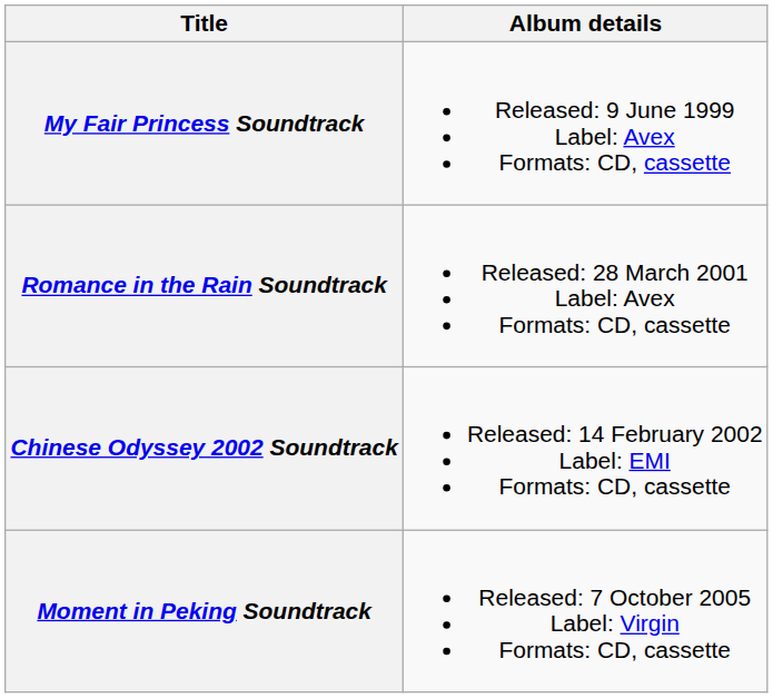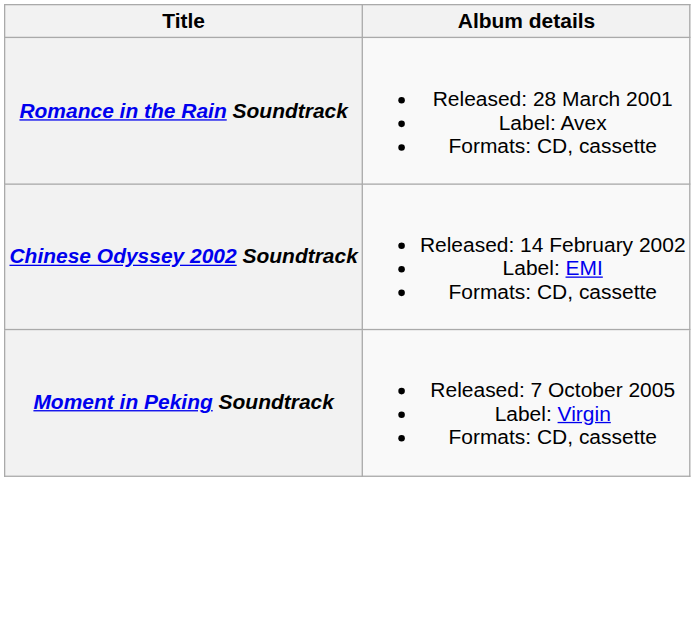 <table class="wikitable plainrowheaders" style="text-align:center;">
 <tr>
 <th>Title</th>
 <th>Album details</th>
-</tr>
-<tr>
-<th scope="row"><em><a href='#'>My Fair Princess</a> Soundtrack</em></th>
-<td><br><ul><li>Released: 9 June 1999</li><li>Label: <a href='#'>Avex</a></li><li>Formats: CD, <a href='#'>cassette</a></li></ul></td>
 </tr>
 <tr>
 <th scope="row"><em><a href='#'>Romance in the Rain</a> Soundtrack</em></th>
 <td><br><ul><li>Released: 28 March 2001</li><li>Label: Avex</li><li>Formats: CD, cassette</li></ul></td>
 </tr>
 <tr>
 <th scope="row"><em><a href='#'>Chinese Odyssey 2002</a> Soundtrack</em></th>
 <td><br><ul><li>Released: 14 February 2002</li><li>Label: <a href='#'>EMI</a></li><li>Formats: CD, cassette</li></ul></td>
 </tr>
 <tr>
 <th scope="row"><em><a href='#'>Moment in Peking</a> Soundtrack</em></th>
 <td><br><ul><li>Released: 7 October 2005</li><li>Label: <a href='#'>Virgin</a></li><li>Formats: CD, cassette</li></ul></td>
 </tr>
 </table>
